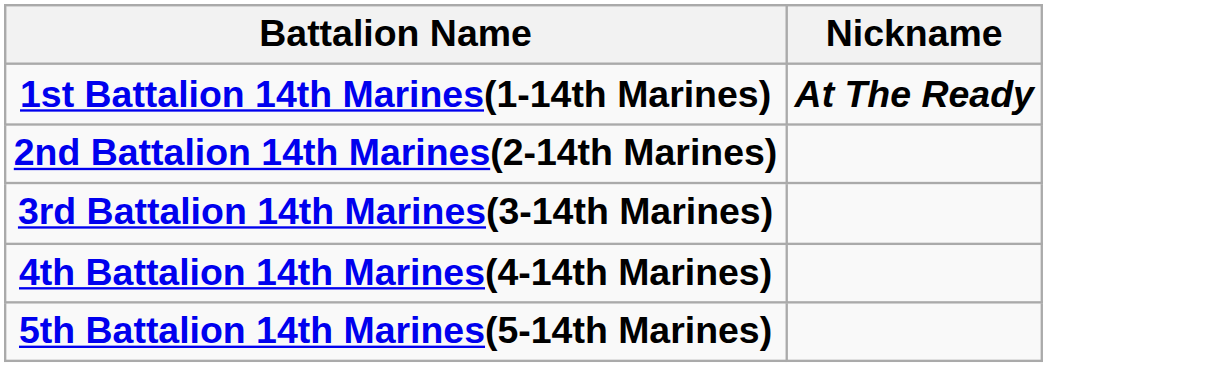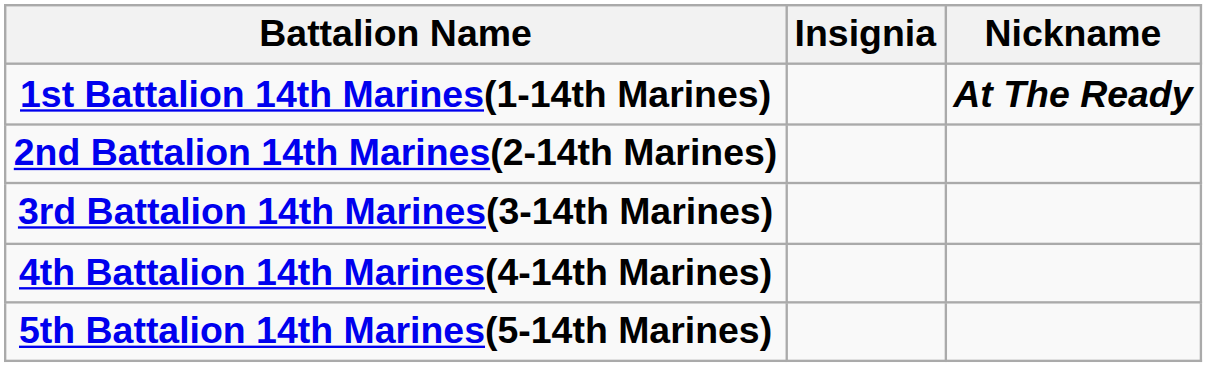 <table class="wikitable sortable" style="text-align:center;">
 <tr bgcolor="#CCCCCC">
 <th><strong>Battalion Name</strong></th>
+<th><strong>Insignia</strong></th>
 <th><strong>Nickname</strong></th>
 </tr>
 <tr>
 <td><strong><a href='#'>1st Battalion 14th Marines</a>(1-14th Marines)</strong></td>
+<td></td>
 <td><strong><em>At The Ready</em></strong></td>
 </tr>
 <tr>
 <td><strong><a href='#'>2nd Battalion 14th Marines</a>(2-14th Marines)</strong></td>
+<td></td>
 <td> </td>
 </tr>
 <tr>
 <td><strong><a href='#'>3rd Battalion 14th Marines</a>(3-14th Marines)</strong></td>
+<td></td>
 <td> </td>
 </tr>
 <tr>
 <td><strong><a href='#'>4th Battalion 14th Marines</a>(4-14th Marines)</strong></td>
+<td></td>
 <td> </td>
 </tr>
 <tr>
 <td><strong><a href='#'>5th Battalion 14th Marines</a>(5-14th Marines)</strong></td>
+<td></td>
 <td> </td>
 </tr>
 </table>
